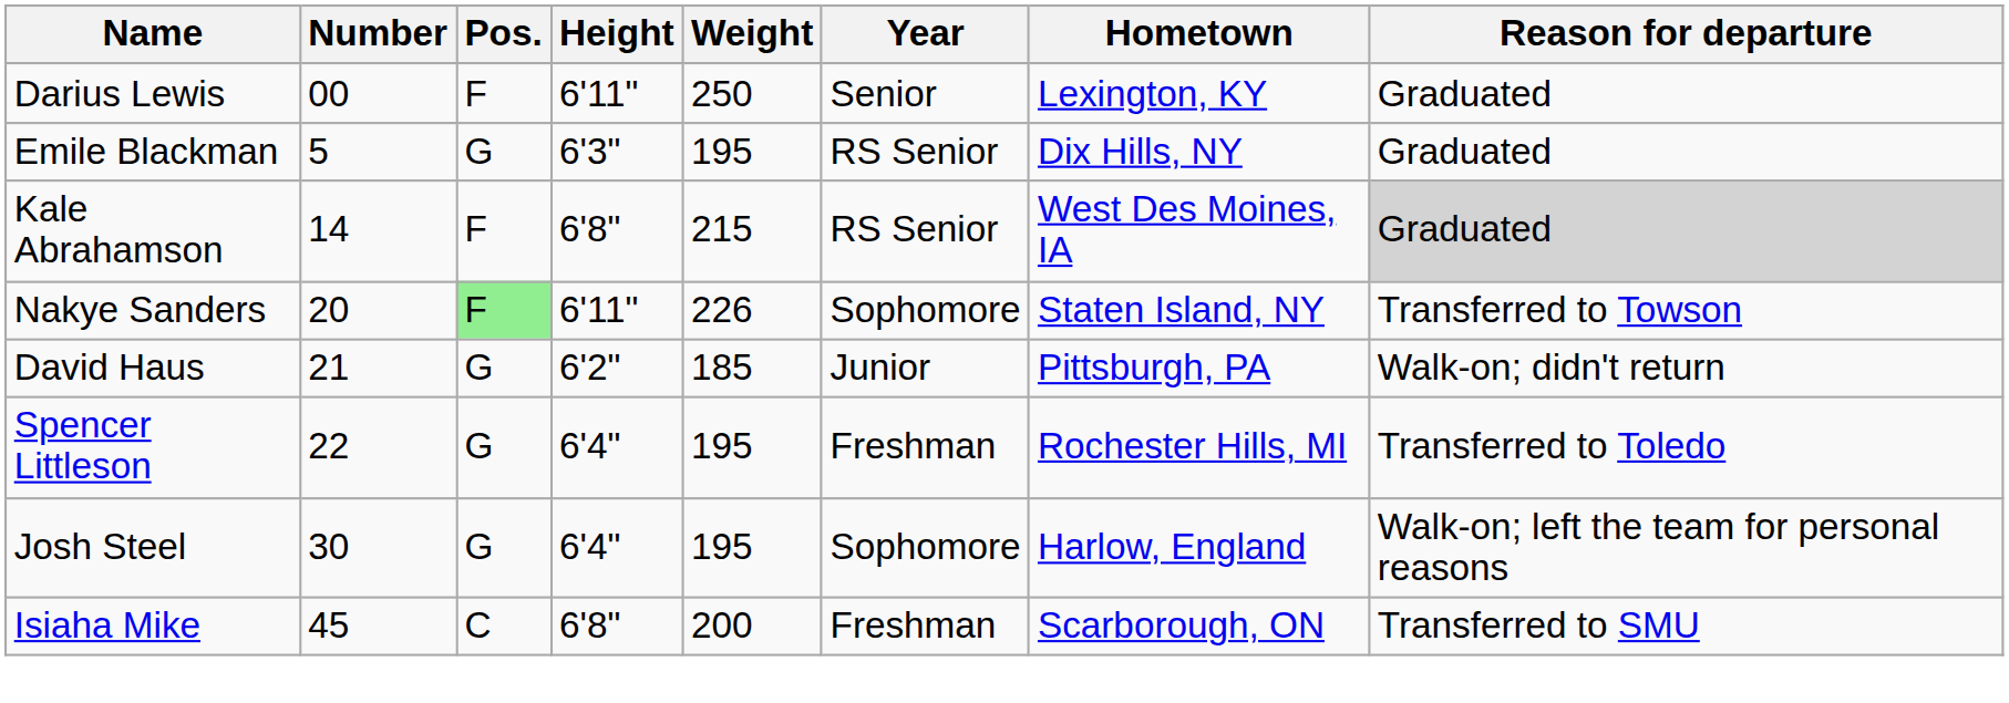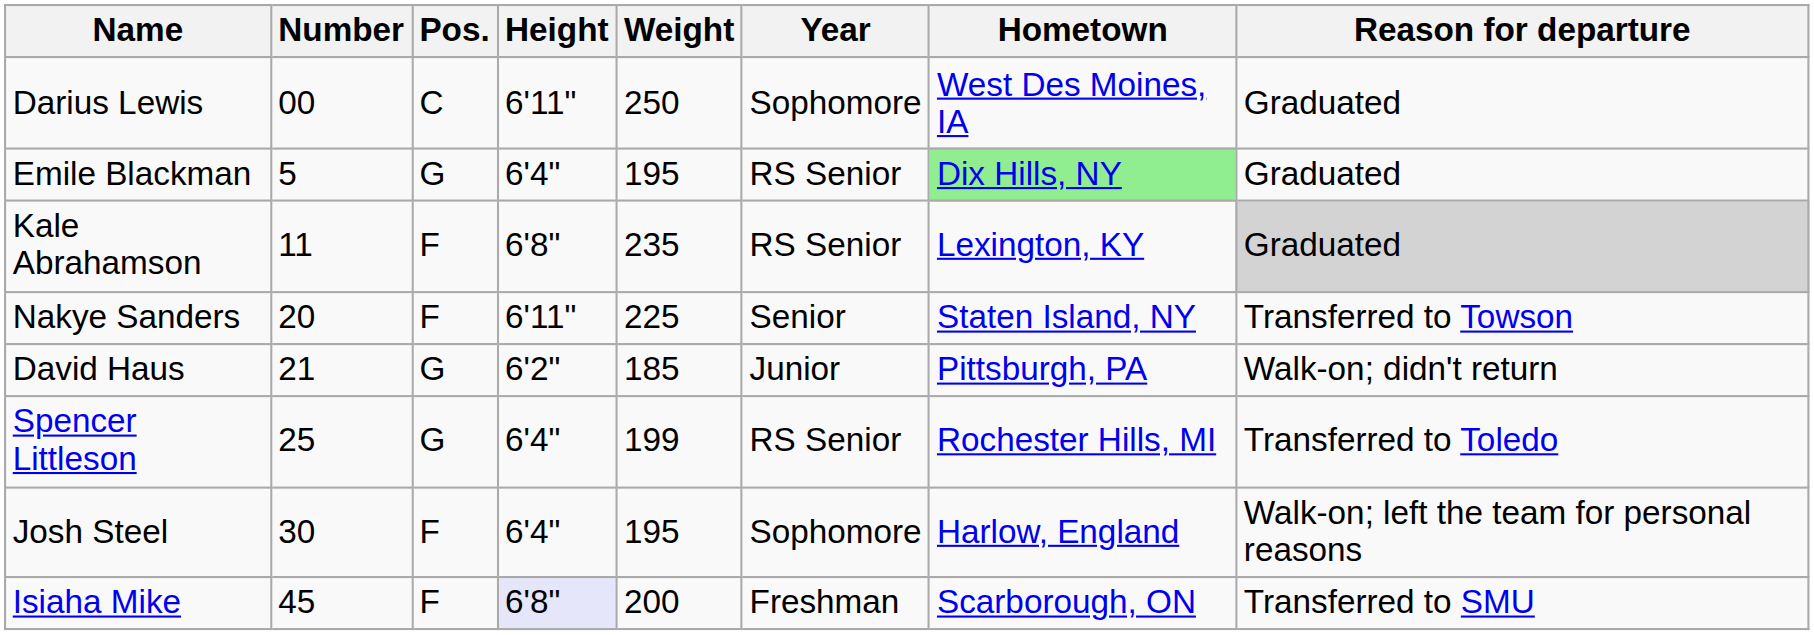 <table class="wikitable sortable" border="1">
 <tr>
 <th>Name</th>
 <th>Number</th>
 <th>Pos.</th>
 <th>Height</th>
 <th>Weight</th>
 <th>Year</th>
 <th>Hometown</th>
 <th class="unsortable">Reason for departure</th>
 </tr>
 <tr>
 <td>Darius Lewis</td>
 <td>00</td>
-<td>F</td>
+<td>C</td>
 <td>6'11"</td>
 <td>250</td>
-<td>Senior</td>
-<td><a href='#'>Lexington, KY</a></td>
+<td>Sophomore</td>
+<td><a href='#'>West Des Moines, IA</a></td>
 <td>Graduated</td>
 </tr>
 <tr>
 <td>Emile Blackman</td>
 <td>5</td>
 <td>G</td>
-<td>6'3"</td>
+<td>6'4"</td>
 <td>195</td>
 <td>RS Senior</td>
-<td><a href='#'>Dix Hills, NY</a></td>
+<td style="background: lightgreen;"><a href='#'>Dix Hills, NY</a></td>
 <td>Graduated</td>
 </tr>
 <tr>
 <td>Kale Abrahamson</td>
-<td>14</td>
+<td>11</td>
 <td>F</td>
 <td>6'8"</td>
-<td>215</td>
+<td>235</td>
 <td>RS Senior</td>
-<td><a href='#'>West Des Moines, IA</a></td>
+<td><a href='#'>Lexington, KY</a></td>
 <td style="background: lightgrey;">Graduated</td>
 </tr>
 <tr>
 <td>Nakye Sanders</td>
 <td>20</td>
-<td style="background: lightgreen;">F</td>
+<td>F</td>
 <td>6'11"</td>
-<td>226</td>
-<td>Sophomore</td>
+<td>225</td>
+<td>Senior</td>
 <td><a href='#'>Staten Island, NY</a></td>
 <td>Transferred to <a href='#'>Towson</a></td>
 </tr>
 <tr>
 <td>David Haus</td>
 <td>21</td>
 <td>G</td>
 <td>6'2"</td>
 <td>185</td>
 <td>Junior</td>
 <td><a href='#'>Pittsburgh, PA</a></td>
 <td>Walk-on; didn't return</td>
 </tr>
 <tr>
 <td><a href='#'>Spencer Littleson</a></td>
-<td>22</td>
+<td>25</td>
 <td>G</td>
 <td>6'4"</td>
-<td>195</td>
-<td>Freshman</td>
+<td>199</td>
+<td>RS Senior</td>
 <td><a href='#'>Rochester Hills, MI</a></td>
 <td>Transferred to <a href='#'>Toledo</a></td>
 </tr>
 <tr>
 <td>Josh Steel</td>
 <td>30</td>
-<td>G</td>
+<td>F</td>
 <td>6'4"</td>
 <td>195</td>
 <td>Sophomore</td>
 <td><a href='#'>Harlow, England</a></td>
 <td>Walk-on; left the team for personal reasons</td>
 </tr>
 <tr>
 <td><a href='#'>Isiaha Mike</a></td>
 <td>45</td>
-<td>C</td>
-<td>6'8"</td>
+<td>F</td>
+<td style="background: lavender;">6'8"</td>
 <td>200</td>
 <td>Freshman</td>
 <td><a href='#'>Scarborough, ON</a></td>
 <td>Transferred to <a href='#'>SMU</a></td>
 </tr>
 </table>
